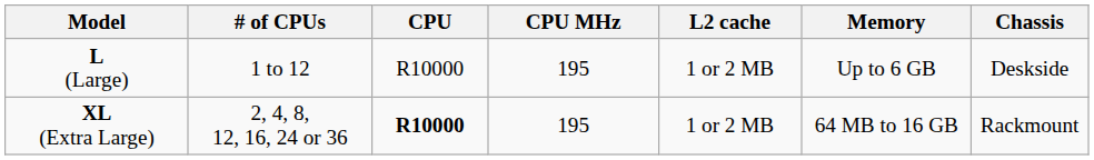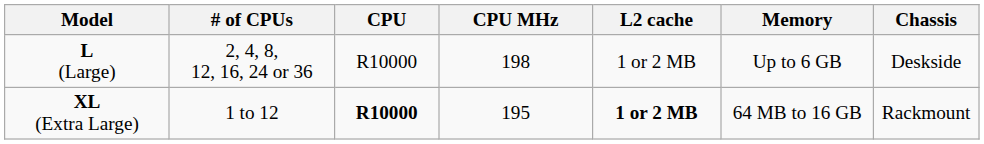 <table class="wikitable" style=text-align:center>
 <tr>
 <th style="width:130px;">Model</th>
 <th style="width:130px;"># of CPUs</th>
 <th width="80">CPU</th>
 <th style="width:120px;">CPU MHz</th>
 <th style="width:100px;">L2 cache</th>
 <th style="width:120px;">Memory</th>
 <th width="80">Chassis</th>
 </tr>
 <tr>
 <td><strong>L</strong><br>(Large)</td>
-<td>1 to 12</td>
+<td>2, 4, 8,<br>12, 16, 24 or 36</td>
 <td>R10000</td>
-<td>195</td>
+<td>198</td>
 <td>1 or 2 MB</td>
 <td>Up to 6 GB</td>
 <td>Deskside</td>
 </tr>
 <tr>
 <td><strong>XL</strong><br>(Extra Large)</td>
-<td>2, 4, 8,<br>12, 16, 24 or 36</td>
+<td>1 to 12</td>
 <td><strong>R10000</strong></td>
 <td>195</td>
-<td>1 or 2 MB</td>
+<td><strong>1 or 2 MB</strong></td>
 <td>64 MB to 16 GB</td>
 <td>Rackmount</td>
 </tr>
 </table>
